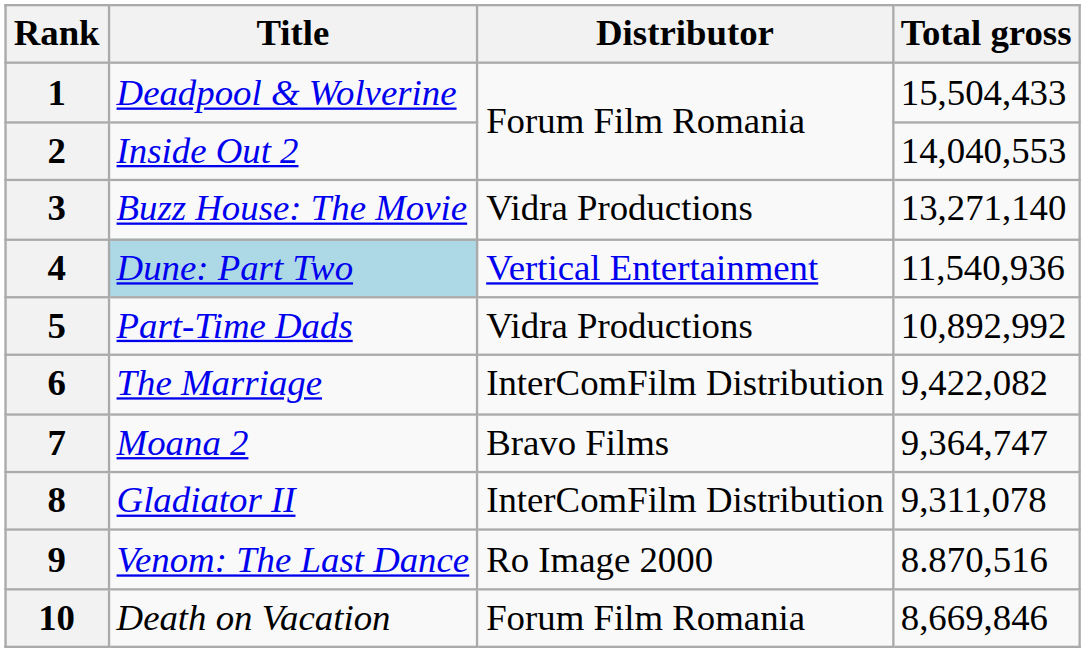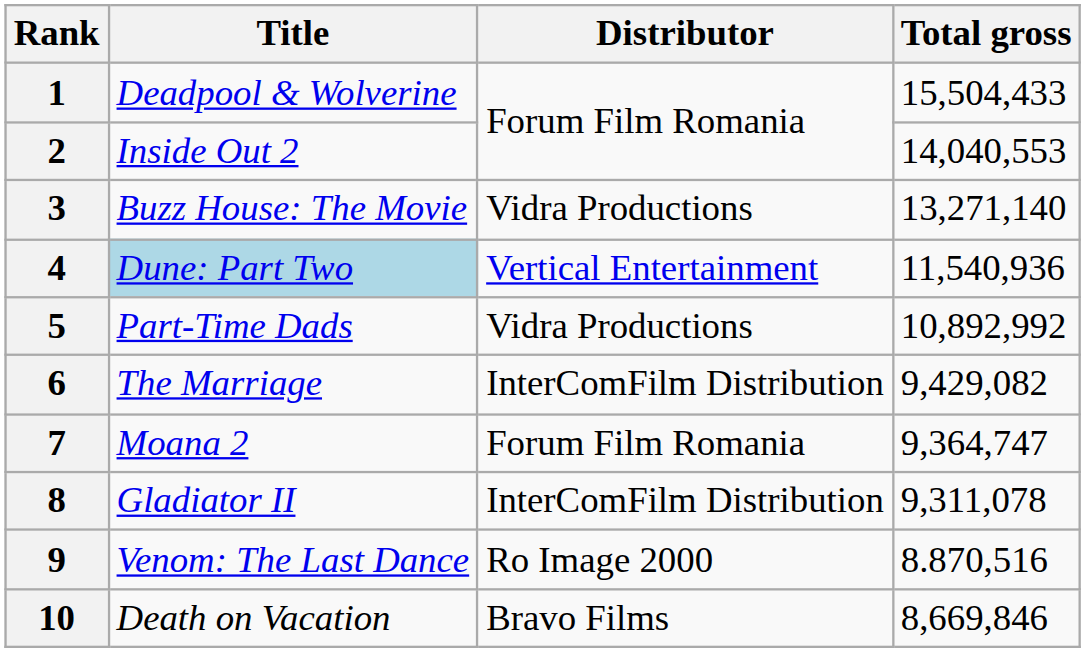 <table class="wikitable sortable" style="margin:auto; margin:auto;">
 <tr>
 <th>Rank</th>
 <th>Title</th>
 <th>Distributor</th>
 <th>Total gross</th>
 </tr>
 <tr>
 <th style="text-align:center;">1</th>
 <td><em><a href='#'>Deadpool & Wolverine</a></em></td>
 <td rowspan="2">Forum Film Romania</td>
 <td>15,504,433</td>
 </tr>
 <tr>
 <th style="text-align:center;">2</th>
 <td><em><a href='#'>Inside Out 2</a></em></td>
 <td>14,040,553</td>
 </tr>
 <tr>
 <th style="text-align:center;">3</th>
 <td><em><a href='#'>Buzz House: The Movie</a></em></td>
 <td>Vidra Productions</td>
 <td>13,271,140</td>
 </tr>
 <tr>
 <th style="text-align:center;">4</th>
 <td style="background: lightblue;"><em><a href='#'>Dune: Part Two</a></em></td>
 <td><a href='#'>Vertical Entertainment</a></td>
 <td>11,540,936</td>
 </tr>
 <tr>
 <th style="text-align:center;">5</th>
 <td><em><a href='#'>Part-Time Dads</a></em></td>
 <td>Vidra Productions</td>
 <td>10,892,992</td>
 </tr>
 <tr>
 <th style="text-align:center;">6</th>
 <td><em><a href='#'>The Marriage</a></em></td>
 <td>InterComFilm Distribution</td>
-<td>9,422,082</td>
+<td>9,429,082</td>
 </tr>
 <tr>
 <th style="text-align:center;">7</th>
 <td><em><a href='#'>Moana 2</a></em></td>
-<td>Bravo Films</td>
+<td>Forum Film Romania</td>
 <td>9,364,747</td>
 </tr>
 <tr>
 <th style="text-align:center;">8</th>
 <td><em><a href='#'>Gladiator II</a></em></td>
 <td>InterComFilm Distribution</td>
 <td>9,311,078</td>
 </tr>
 <tr>
 <th style="text-align:center;">9</th>
 <td><em><a href='#'>Venom: The Last Dance</a></em></td>
 <td>Ro Image 2000</td>
 <td>8.870,516</td>
 </tr>
 <tr>
 <th style="text-align:center;">10</th>
 <td><em>Death on Vacation</em></td>
-<td>Forum Film Romania</td>
+<td>Bravo Films</td>
 <td>8,669,846</td>
 </tr>
 </table>
